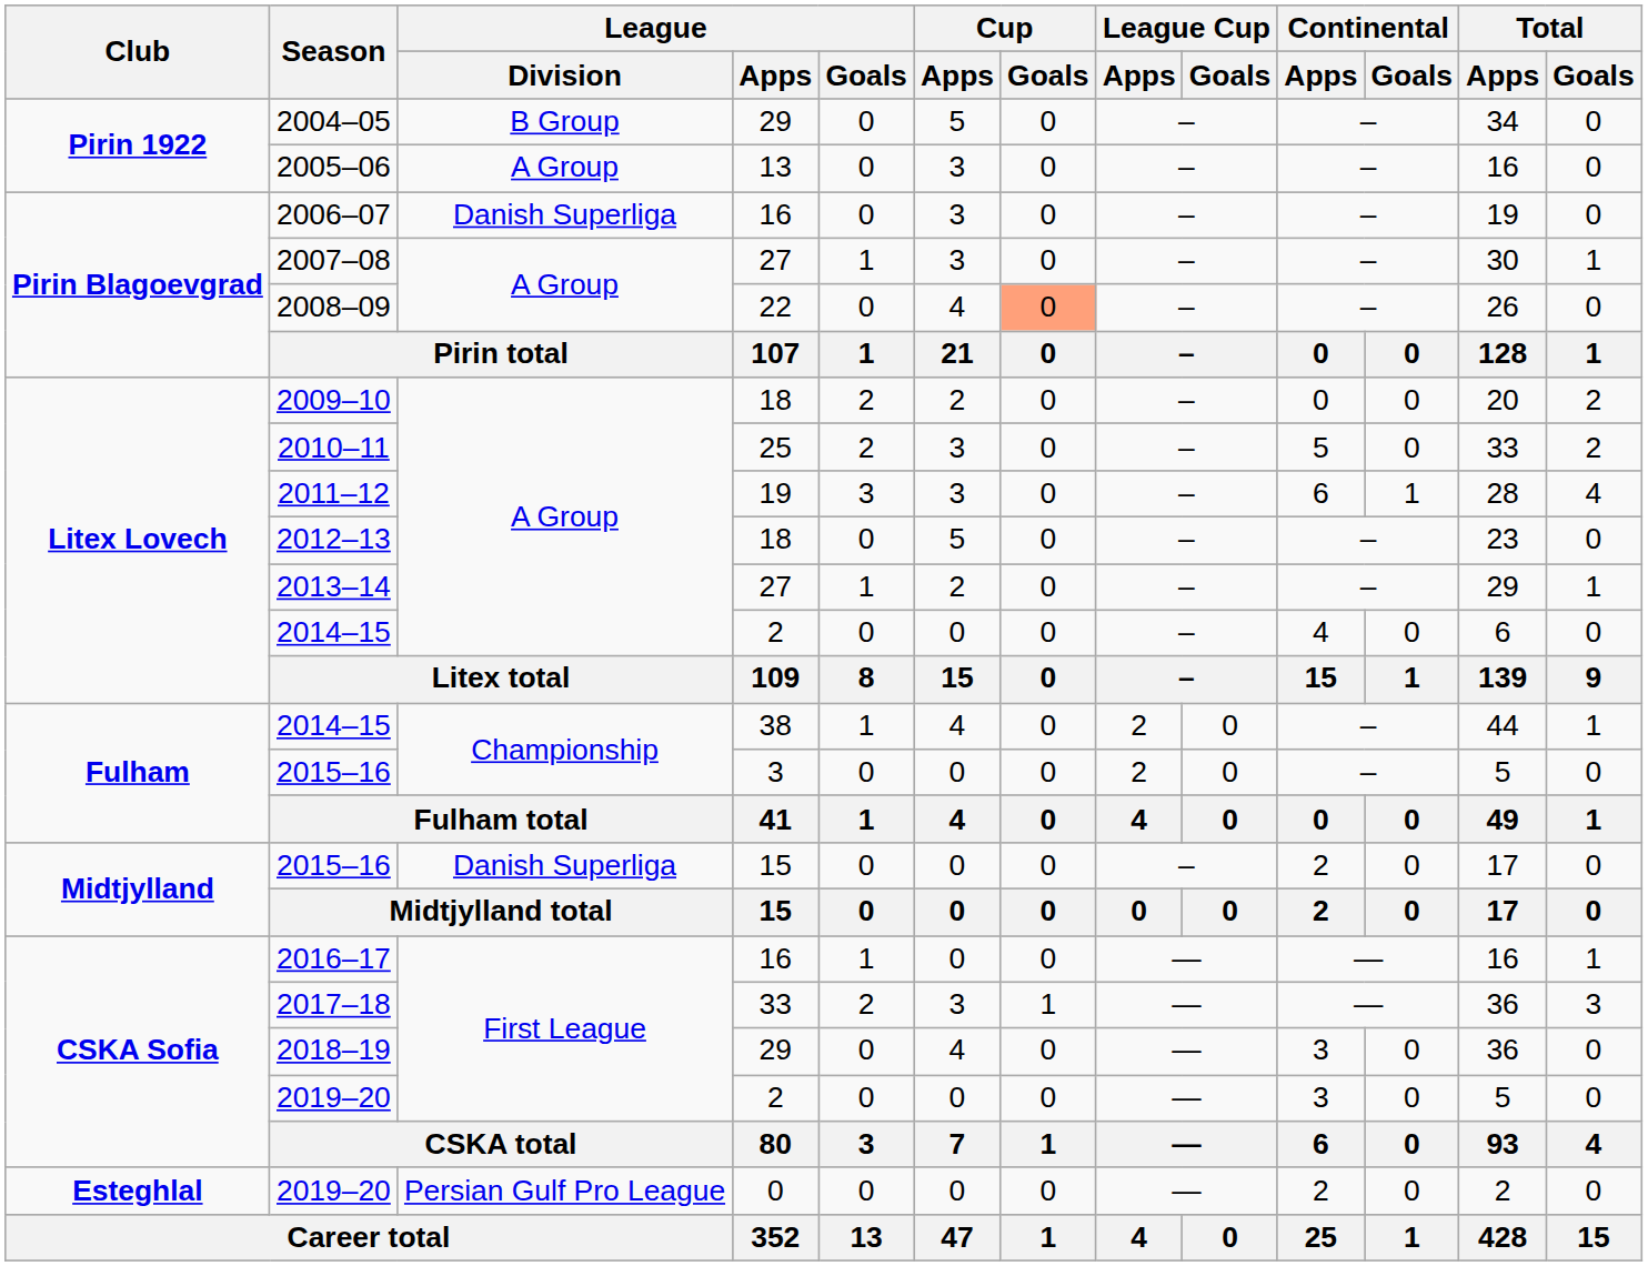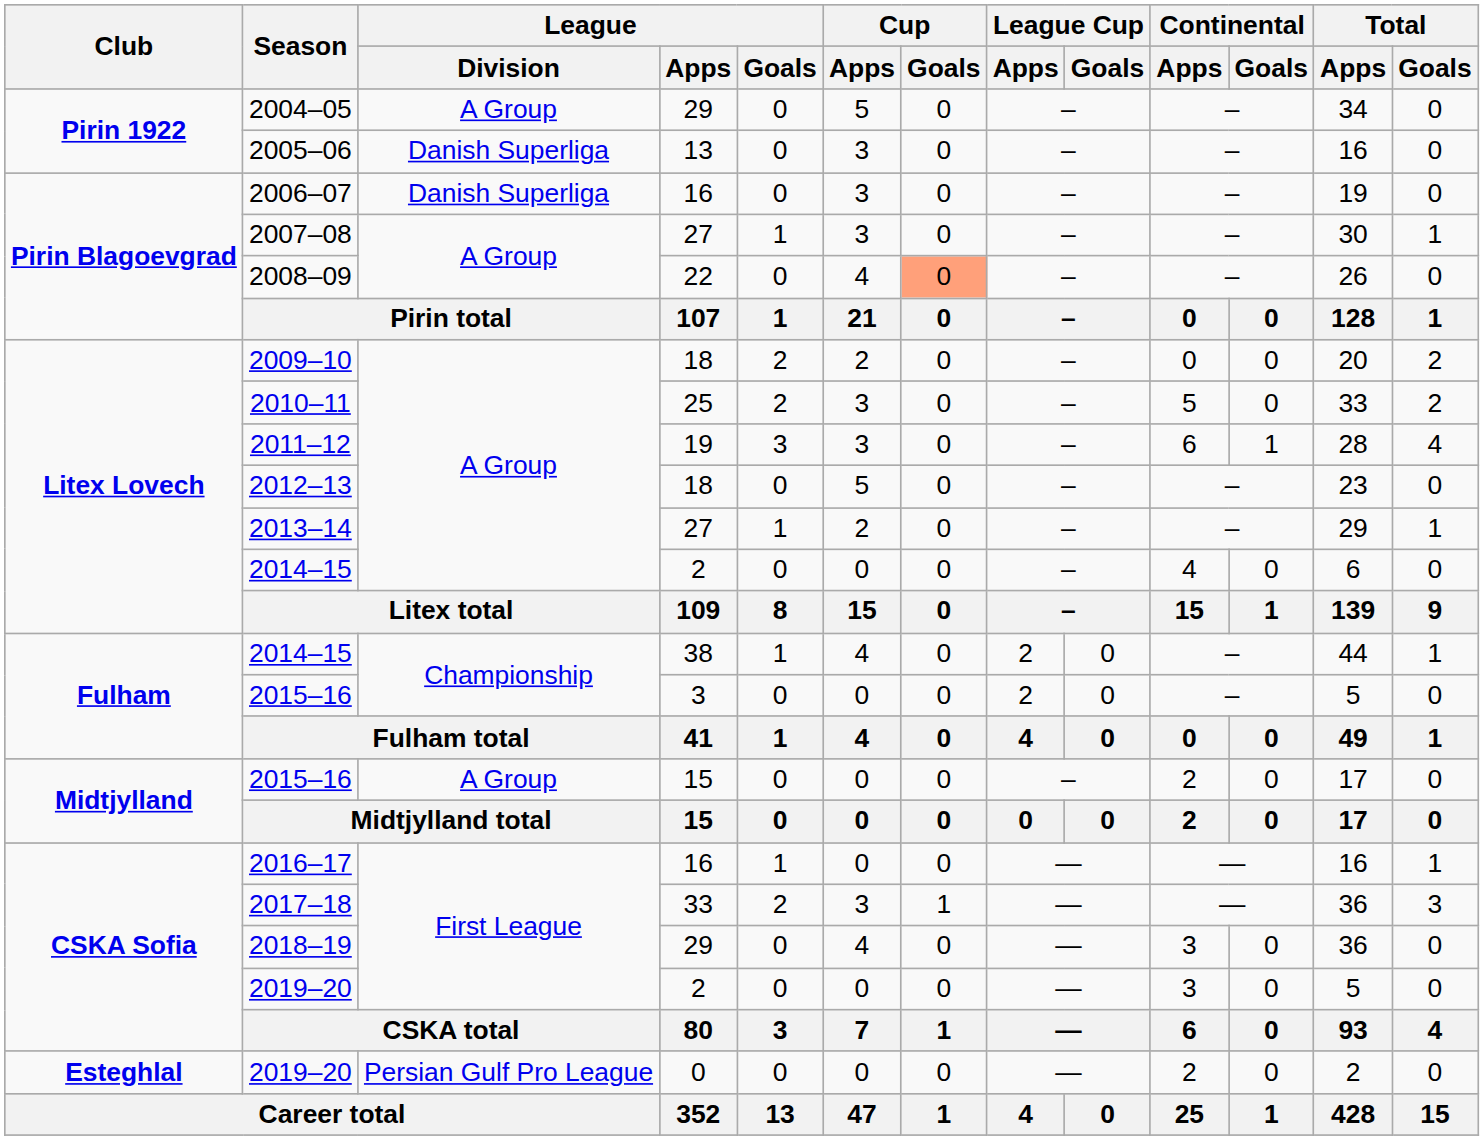 <table class="wikitable" style="text-align: center;">
 <tr>
 <th rowspan=2>Club</th>
 <th rowspan=2>Season</th>
 <th colspan=3>League</th>
 <th colspan=2>Cup</th>
 <th colspan=2>League Cup</th>
 <th colspan=2>Continental</th>
 <th colspan=2>Total</th>
 </tr>
 <tr>
 <th>Division</th>
 <th>Apps</th>
 <th>Goals</th>
 <th>Apps</th>
 <th>Goals</th>
 <th>Apps</th>
 <th>Goals</th>
 <th>Apps</th>
 <th>Goals</th>
 <th>Apps</th>
 <th>Goals</th>
 </tr>
 <tr>
 <td rowspan=2><strong><a href='#'>Pirin 1922</a></strong></td>
 <td>2004–05</td>
-<td rowspan=1><a href='#'>B Group</a></td>
+<td rowspan=1><a href='#'>A Group</a></td>
 <td>29</td>
 <td>0</td>
 <td>5</td>
 <td>0</td>
 <td colspan=2>–</td>
 <td colspan=2>–</td>
 <td>34</td>
 <td>0</td>
 </tr>
 <tr>
 <td>2005–06</td>
-<td rowspan=1><a href='#'>A Group</a></td>
+<td rowspan=1><a href='#'>Danish Superliga</a></td>
 <td>13</td>
 <td>0</td>
 <td>3</td>
 <td>0</td>
 <td colspan=2>–</td>
 <td colspan=2>–</td>
 <td>16</td>
 <td>0</td>
 </tr>
 <tr>
 <td rowspan=4><strong><a href='#'>Pirin Blagoevgrad</a></strong></td>
 <td>2006–07</td>
 <td rowspan=1><a href='#'>Danish Superliga</a></td>
 <td>16</td>
 <td>0</td>
 <td>3</td>
 <td>0</td>
 <td colspan=2>–</td>
 <td colspan=2>–</td>
 <td>19</td>
 <td>0</td>
 </tr>
 <tr>
 <td>2007–08</td>
 <td rowspan=2><a href='#'>A Group</a></td>
 <td>27</td>
 <td>1</td>
 <td>3</td>
 <td>0</td>
 <td colspan=2>–</td>
 <td colspan=2>–</td>
 <td>30</td>
 <td>1</td>
 </tr>
 <tr>
 <td>2008–09</td>
 <td>22</td>
 <td>0</td>
 <td>4</td>
 <td style="background: lightsalmon;">0</td>
 <td colspan=2>–</td>
 <td colspan=2>–</td>
 <td>26</td>
 <td>0</td>
 </tr>
 <tr>
 <th colspan=2>Pirin total</th>
 <th>107</th>
 <th>1</th>
 <th>21</th>
 <th>0</th>
 <th colspan=2>–</th>
 <th>0</th>
 <th>0</th>
 <th>128</th>
 <th>1</th>
 </tr>
 <tr>
 <td rowspan=7><strong><a href='#'>Litex Lovech</a></strong></td>
 <td><a href='#'>2009–10</a></td>
 <td rowspan=6><a href='#'>A Group</a></td>
 <td>18</td>
 <td>2</td>
 <td>2</td>
 <td>0</td>
 <td colspan=2>–</td>
 <td>0</td>
 <td>0</td>
 <td>20</td>
 <td>2</td>
 </tr>
 <tr>
 <td><a href='#'>2010–11</a></td>
 <td>25</td>
 <td>2</td>
 <td>3</td>
 <td>0</td>
 <td colspan=2>–</td>
 <td>5</td>
 <td>0</td>
 <td>33</td>
 <td>2</td>
 </tr>
 <tr>
 <td><a href='#'>2011–12</a></td>
 <td>19</td>
 <td>3</td>
 <td>3</td>
 <td>0</td>
 <td colspan=2>–</td>
 <td>6</td>
 <td>1</td>
 <td>28</td>
 <td>4</td>
 </tr>
 <tr>
 <td><a href='#'>2012–13</a></td>
 <td>18</td>
 <td>0</td>
 <td>5</td>
 <td>0</td>
 <td colspan=2>–</td>
 <td colspan=2>–</td>
 <td>23</td>
 <td>0</td>
 </tr>
 <tr>
 <td><a href='#'>2013–14</a></td>
 <td>27</td>
 <td>1</td>
 <td>2</td>
 <td>0</td>
 <td colspan=2>–</td>
 <td colspan=2>–</td>
 <td>29</td>
 <td>1</td>
 </tr>
 <tr>
 <td><a href='#'>2014–15</a></td>
 <td>2</td>
 <td>0</td>
 <td>0</td>
 <td>0</td>
 <td colspan=2>–</td>
 <td>4</td>
 <td>0</td>
 <td>6</td>
 <td>0</td>
 </tr>
 <tr>
 <th colspan=2>Litex total</th>
 <th>109</th>
 <th>8</th>
 <th>15</th>
 <th>0</th>
 <th colspan=2>–</th>
 <th>15</th>
 <th>1</th>
 <th>139</th>
 <th>9</th>
 </tr>
 <tr>
 <td rowspan=3><strong><a href='#'>Fulham</a></strong></td>
 <td><a href='#'>2014–15</a></td>
 <td rowspan=2><a href='#'>Championship</a></td>
 <td>38</td>
 <td>1</td>
 <td>4</td>
 <td>0</td>
 <td>2</td>
 <td>0</td>
 <td colspan=2>–</td>
 <td>44</td>
 <td>1</td>
 </tr>
 <tr>
 <td><a href='#'>2015–16</a></td>
 <td>3</td>
 <td>0</td>
 <td>0</td>
 <td>0</td>
 <td>2</td>
 <td>0</td>
 <td colspan=2>–</td>
 <td>5</td>
 <td>0</td>
 </tr>
 <tr>
 <th colspan=2>Fulham total</th>
 <th>41</th>
 <th>1</th>
 <th>4</th>
 <th>0</th>
 <th>4</th>
 <th>0</th>
 <th>0</th>
 <th>0</th>
 <th>49</th>
 <th>1</th>
 </tr>
 <tr>
 <td rowspan=2><strong><a href='#'>Midtjylland</a></strong></td>
 <td><a href='#'>2015–16</a></td>
-<td rowspan=1><a href='#'>Danish Superliga</a></td>
+<td rowspan=1><a href='#'>A Group</a></td>
 <td>15</td>
 <td>0</td>
 <td>0</td>
 <td>0</td>
 <td colspan=2>–</td>
 <td>2</td>
 <td>0</td>
 <td>17</td>
 <td>0</td>
 </tr>
 <tr>
 <th colspan=2>Midtjylland total</th>
 <th>15</th>
 <th>0</th>
 <th>0</th>
 <th>0</th>
 <th>0</th>
 <th>0</th>
 <th>2</th>
 <th>0</th>
 <th>17</th>
 <th>0</th>
 </tr>
 <tr>
 <td rowspan="5" valign="center"><strong><a href='#'>CSKA Sofia</a></strong></td>
 <td><a href='#'>2016–17</a></td>
 <td rowspan=4><a href='#'>First League</a></td>
 <td>16</td>
 <td>1</td>
 <td>0</td>
 <td>0</td>
 <td colspan="2">—</td>
 <td colspan="2">—</td>
 <td>16</td>
 <td>1</td>
 </tr>
 <tr>
 <td><a href='#'>2017–18</a></td>
 <td>33</td>
 <td>2</td>
 <td>3</td>
 <td>1</td>
 <td colspan="2">—</td>
 <td colspan="2">—</td>
 <td>36</td>
 <td>3</td>
 </tr>
 <tr>
 <td><a href='#'>2018–19</a></td>
 <td>29</td>
 <td>0</td>
 <td>4</td>
 <td>0</td>
 <td colspan="2">—</td>
 <td>3</td>
 <td>0</td>
 <td>36</td>
 <td>0</td>
 </tr>
 <tr>
 <td><a href='#'>2019–20</a></td>
 <td>2</td>
 <td>0</td>
 <td>0</td>
 <td>0</td>
 <td colspan="2">—</td>
 <td>3</td>
 <td>0</td>
 <td>5</td>
 <td>0</td>
 </tr>
 <tr>
 <th colspan=2>CSKA total</th>
 <th>80</th>
 <th>3</th>
 <th>7</th>
 <th>1</th>
 <th colspan="2">—</th>
 <th>6</th>
 <th>0</th>
 <th>93</th>
 <th>4</th>
 </tr>
 <tr>
 <td><strong><a href='#'>Esteghlal</a></strong></td>
 <td><a href='#'>2019–20</a></td>
 <td><a href='#'>Persian Gulf Pro League</a></td>
 <td>0</td>
 <td>0</td>
 <td>0</td>
 <td>0</td>
 <td colspan="2">—</td>
 <td>2</td>
 <td>0</td>
 <td>2</td>
 <td>0</td>
 </tr>
 <tr>
 <th colspan=3>Career total</th>
 <th>352</th>
 <th>13</th>
 <th>47</th>
 <th>1</th>
 <th>4</th>
 <th>0</th>
 <th>25</th>
 <th>1</th>
 <th>428</th>
 <th>15</th>
 </tr>
 </table>
